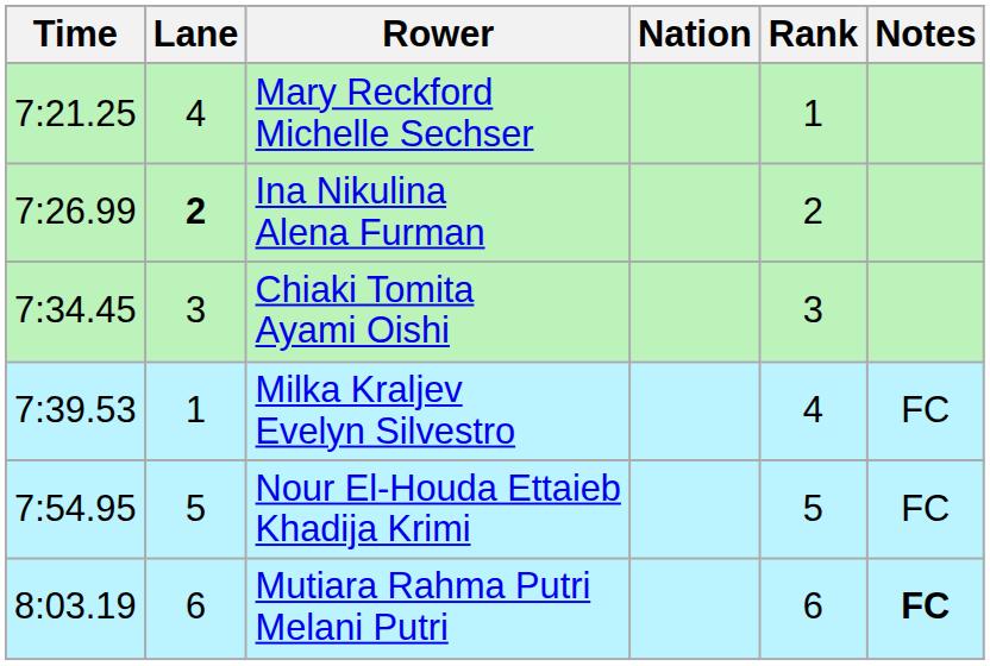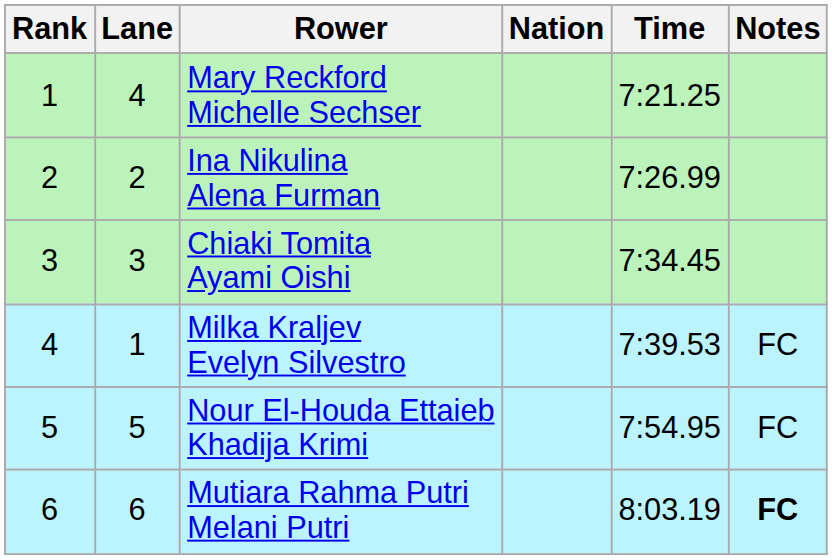 <table class="wikitable sortable" style="text-align:center">
 <tr>
-<th>Time</th>
+<th>Rank</th>
 <th>Lane</th>
 <th>Rower</th>
 <th>Nation</th>
-<th>Rank</th>
+<th>Time</th>
 <th>Notes</th>
 </tr>
 <tr bgcolor=bbf3bb>
-<td>7:21.25</td>
+<td>1</td>
 <td>4</td>
 <td align=left><a href='#'>Mary Reckford</a><br><a href='#'>Michelle Sechser</a></td>
 <td align=left></td>
-<td>1</td>
+<td>7:21.25</td>
 <td></td>
 </tr>
 <tr bgcolor=bbf3bb>
-<td>7:26.99</td>
-<td><strong>2</strong></td>
+<td>2</td>
+<td>2</td>
 <td align="left"><a href='#'>Ina Nikulina</a><br><a href='#'>Alena Furman</a></td>
 <td align="left"></td>
-<td>2</td>
+<td>7:26.99</td>
 <td></td>
 </tr>
 <tr bgcolor=bbf3bb>
-<td>7:34.45</td>
+<td>3</td>
 <td>3</td>
 <td align="left"><a href='#'>Chiaki Tomita</a><br><a href='#'>Ayami Oishi</a></td>
 <td align="left"></td>
-<td>3</td>
+<td>7:34.45</td>
 <td></td>
 </tr>
 <tr bgcolor=bbf3ff>
-<td>7:39.53</td>
+<td>4</td>
 <td>1</td>
 <td align="left"><a href='#'>Milka Kraljev</a><br><a href='#'>Evelyn Silvestro</a></td>
 <td align="left"></td>
-<td>4</td>
+<td>7:39.53</td>
 <td>FC</td>
 </tr>
 <tr bgcolor=bbf3ff>
-<td>7:54.95</td>
+<td>5</td>
 <td>5</td>
 <td align="left"><a href='#'>Nour El-Houda Ettaieb</a><br><a href='#'>Khadija Krimi</a></td>
 <td align="left"></td>
-<td>5</td>
+<td>7:54.95</td>
 <td>FC</td>
 </tr>
 <tr bgcolor=bbf3ff>
-<td>8:03.19</td>
+<td>6</td>
 <td>6</td>
 <td align=left><a href='#'>Mutiara Rahma Putri</a><br><a href='#'>Melani Putri</a></td>
 <td align=left></td>
-<td>6</td>
+<td>8:03.19</td>
 <td><strong>FC</strong></td>
 </tr>
 </table>
